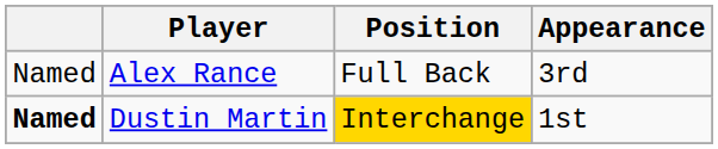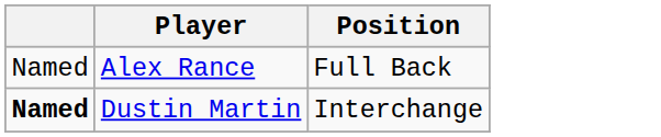 <table class="wikitable">
 <tr>
 <th></th>
 <th>Player</th>
 <th>Position</th>
-<th>Appearance</th>
 </tr>
 <tr>
 <td>Named</td>
 <td><a href='#'>Alex Rance</a></td>
 <td>Full Back</td>
-<td>3rd</td>
 </tr>
 <tr>
 <td><strong>Named</strong></td>
 <td><a href='#'>Dustin Martin</a></td>
-<td style="background: gold;">Interchange</td>
-<td>1st</td>
+<td>Interchange</td>
 </tr>
 </table>
